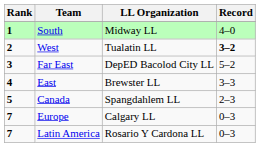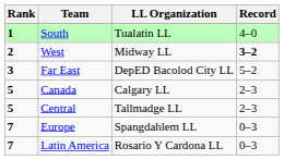 <table class="wikitable">
 <tr>
 <th>Rank</th>
 <th>Team</th>
 <th>LL Organization</th>
 <th>Record</th>
 </tr>
 <tr>
 </tr>
 <tr bgcolor=#bbffbb>
 <td><strong>1</strong></td>
 <td> <a href='#'>South</a></td>
-<td>Midway LL</td>
+<td>Tualatin LL</td>
 <td>4–0</td>
 </tr>
 <tr>
 <td><strong>2</strong></td>
 <td> <a href='#'>West</a></td>
-<td>Tualatin LL</td>
+<td>Midway LL</td>
 <td><strong>3–2</strong></td>
 </tr>
 <tr>
 <td><strong>3</strong></td>
 <td> <a href='#'>Far East</a></td>
 <td>DepED Bacolod City LL</td>
 <td>5–2</td>
 </tr>
 <tr>
-<td><strong>4</strong></td>
-<td> <a href='#'>East</a></td>
-<td>Brewster LL</td>
-<td>3–3</td>
+<td><strong>5</strong></td>
+<td> <a href='#'>Canada</a></td>
+<td>Calgary LL</td>
+<td>2–3</td>
 </tr>
 <tr>
 <td><strong>5</strong></td>
-<td> <a href='#'>Canada</a></td>
-<td>Spangdahlem LL</td>
+<td> <a href='#'>Central</a></td>
+<td>Tallmadge LL</td>
 <td>2–3</td>
 </tr>
 <tr>
 <td><strong>7</strong></td>
 <td> <a href='#'>Europe</a></td>
-<td>Calgary LL</td>
+<td>Spangdahlem LL</td>
 <td>0–3</td>
 </tr>
 <tr>
 <td><strong>7</strong></td>
 <td> <a href='#'>Latin America</a></td>
 <td>Rosario Y Cardona LL</td>
 <td>0–3</td>
 </tr>
 </table>
